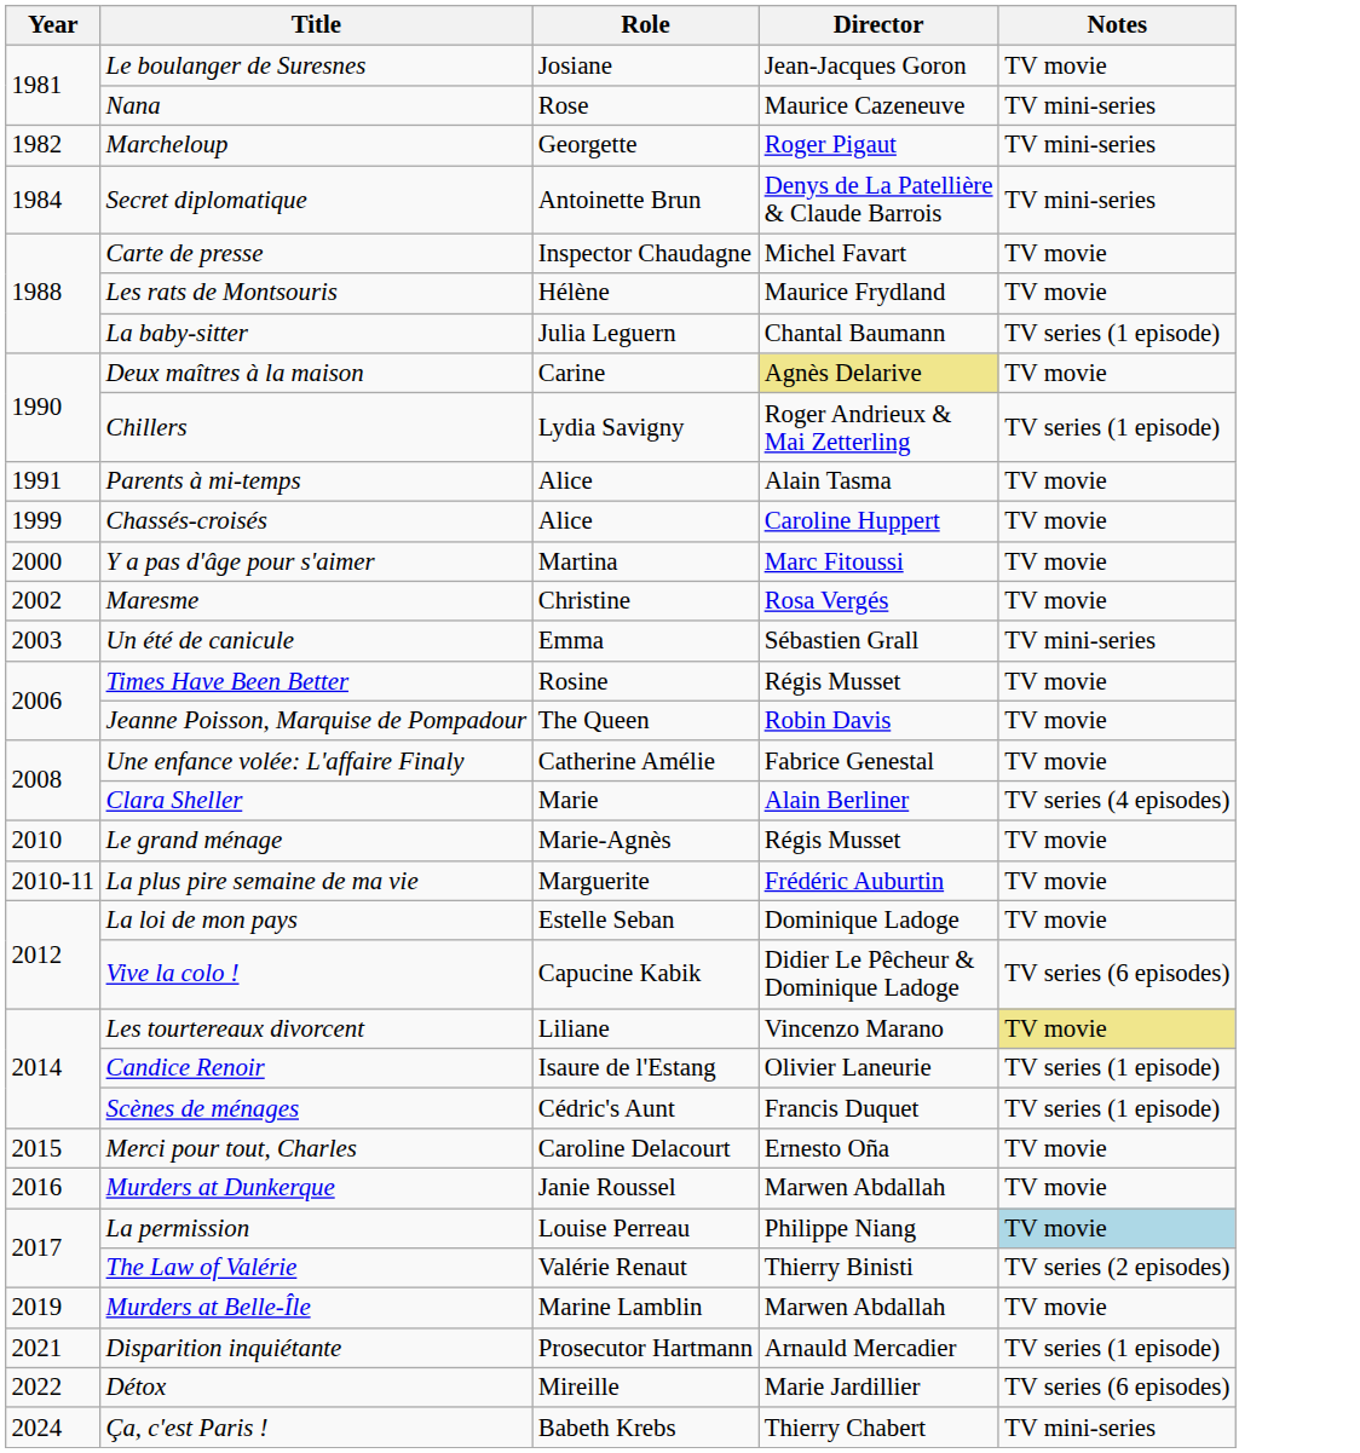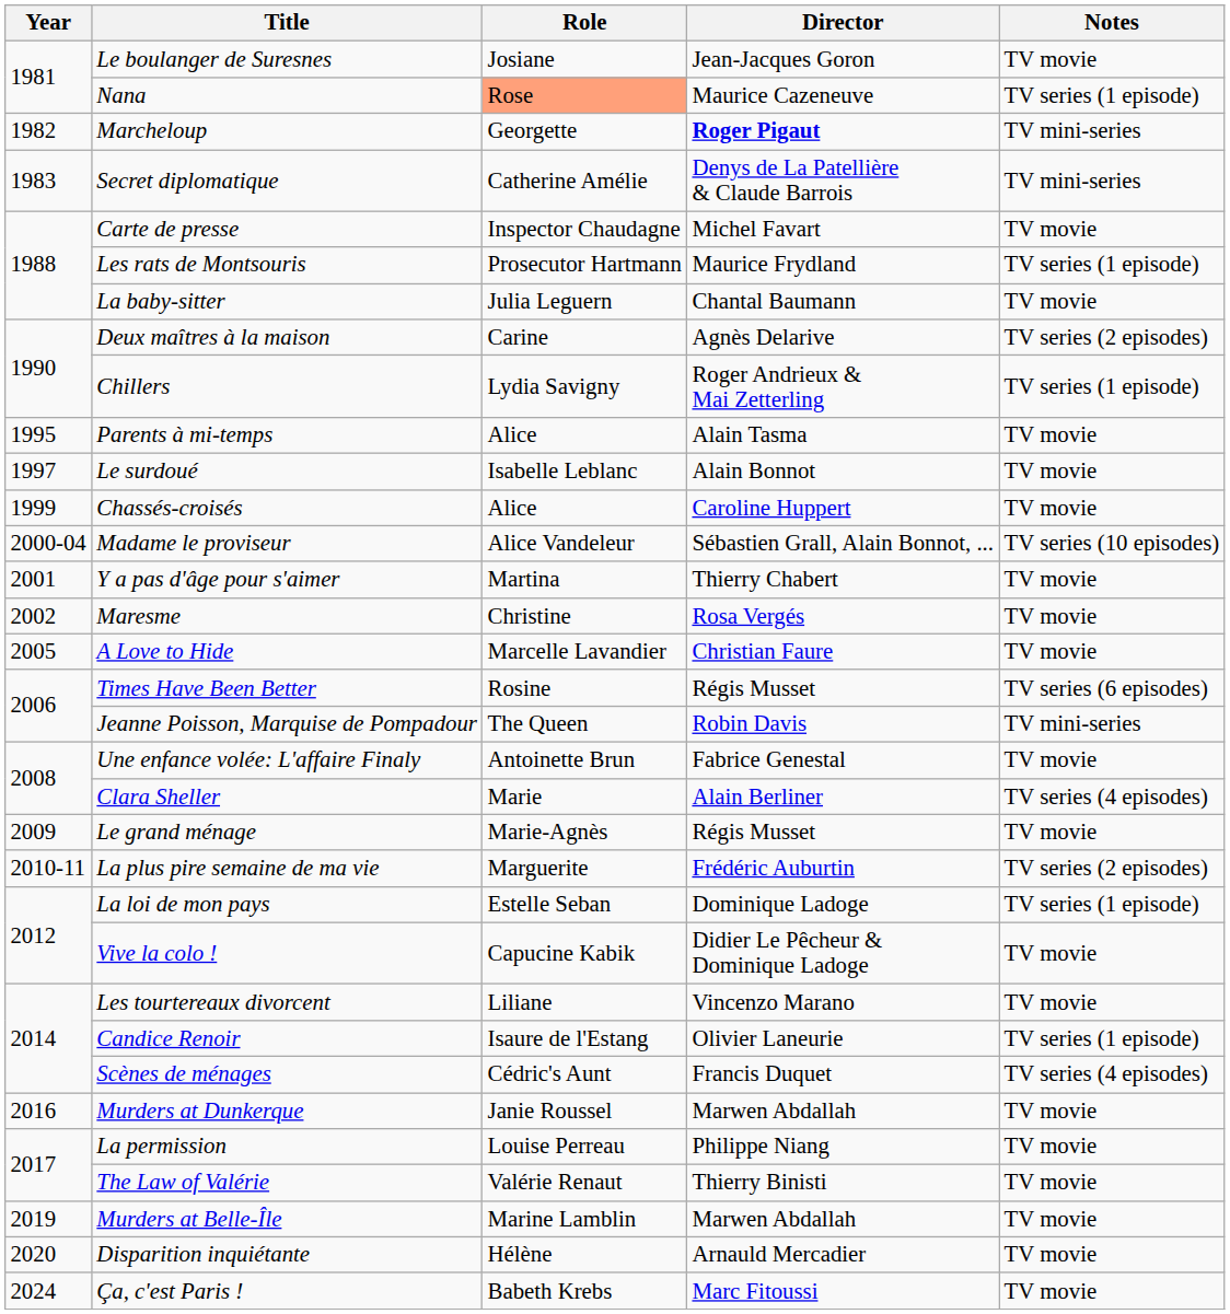 <table class="wikitable sortable">
 <tr>
 <th>Year</th>
 <th>Title</th>
 <th>Role</th>
 <th>Director</th>
 <th class="unsortable">Notes</th>
 </tr>
 <tr>
 <td rowspan=2>1981</td>
 <td><em>Le boulanger de Suresnes</em></td>
 <td>Josiane</td>
 <td>Jean-Jacques Goron</td>
 <td>TV movie</td>
 </tr>
 <tr>
 <td><em>Nana</em></td>
-<td>Rose</td>
+<td style="background: lightsalmon;">Rose</td>
 <td>Maurice Cazeneuve</td>
-<td>TV mini-series</td>
+<td>TV series (1 episode)</td>
 </tr>
 <tr>
 <td>1982</td>
 <td><em>Marcheloup</em></td>
 <td>Georgette</td>
-<td><a href='#'>Roger Pigaut</a></td>
+<td><strong><a href='#'>Roger Pigaut</a></strong></td>
 <td>TV mini-series</td>
 </tr>
 <tr>
-<td>1984</td>
+<td>1983</td>
 <td><em>Secret diplomatique</em></td>
-<td>Antoinette Brun</td>
+<td>Catherine Amélie</td>
 <td><a href='#'>Denys de La Patellière</a><br> & Claude Barrois</td>
 <td>TV mini-series</td>
 </tr>
 <tr>
 <td rowspan=3>1988</td>
 <td><em>Carte de presse</em></td>
 <td>Inspector Chaudagne</td>
 <td>Michel Favart</td>
 <td>TV movie</td>
 </tr>
 <tr>
 <td><em>Les rats de Montsouris</em></td>
-<td>Hélène</td>
+<td>Prosecutor Hartmann</td>
 <td>Maurice Frydland</td>
-<td>TV movie</td>
+<td>TV series (1 episode)</td>
 </tr>
 <tr>
 <td><em>La baby-sitter</em></td>
 <td>Julia Leguern</td>
 <td>Chantal Baumann</td>
-<td>TV series (1 episode)</td>
+<td>TV movie</td>
 </tr>
 <tr>
 <td rowspan=2>1990</td>
 <td><em>Deux maîtres à la maison</em></td>
 <td>Carine</td>
-<td style="background: khaki;">Agnès Delarive</td>
-<td>TV movie</td>
+<td>Agnès Delarive</td>
+<td>TV series (2 episodes)</td>
 </tr>
 <tr>
 <td><em>Chillers</em></td>
 <td>Lydia Savigny</td>
 <td>Roger Andrieux &<br> <a href='#'>Mai Zetterling</a></td>
 <td>TV series (1 episode)</td>
 </tr>
 <tr>
-<td>1991</td>
+<td>1995</td>
 <td><em>Parents à mi-temps</em></td>
 <td>Alice</td>
 <td>Alain Tasma</td>
+<td>TV movie</td>
+</tr>
+<tr>
+<td>1997</td>
+<td><em>Le surdoué</em></td>
+<td>Isabelle Leblanc</td>
+<td>Alain Bonnot</td>
 <td>TV movie</td>
 </tr>
 <tr>
 <td>1999</td>
 <td><em>Chassés-croisés</em></td>
 <td>Alice</td>
 <td><a href='#'>Caroline Huppert</a></td>
 <td>TV movie</td>
 </tr>
 <tr>
-<td>2000</td>
+<td>2000-04</td>
+<td><em>Madame le proviseur</em></td>
+<td>Alice Vandeleur</td>
+<td>Sébastien Grall, Alain Bonnot, ...</td>
+<td>TV series (10 episodes)</td>
+</tr>
+<tr>
+<td>2001</td>
 <td><em>Y a pas d'âge pour s'aimer</em></td>
 <td>Martina</td>
-<td><a href='#'>Marc Fitoussi</a></td>
+<td>Thierry Chabert</td>
 <td>TV movie</td>
 </tr>
 <tr>
 <td>2002</td>
 <td><em>Maresme</em></td>
 <td>Christine</td>
 <td><a href='#'>Rosa Vergés</a></td>
 <td>TV movie</td>
 </tr>
 <tr>
-<td>2003</td>
-<td><em>Un été de canicule</em></td>
-<td>Emma</td>
-<td>Sébastien Grall</td>
-<td>TV mini-series</td>
+<td>2005</td>
+<td><em><a href='#'>A Love to Hide</a></em></td>
+<td>Marcelle Lavandier</td>
+<td><a href='#'>Christian Faure</a></td>
+<td>TV movie</td>
 </tr>
 <tr>
 <td rowspan=2>2006</td>
 <td><em><a href='#'>Times Have Been Better</a></em></td>
 <td>Rosine</td>
 <td>Régis Musset</td>
-<td>TV movie</td>
+<td>TV series (6 episodes)</td>
 </tr>
 <tr>
 <td><em>Jeanne Poisson, Marquise de Pompadour</em></td>
 <td>The Queen</td>
 <td><a href='#'>Robin Davis</a></td>
-<td>TV movie</td>
+<td>TV mini-series</td>
 </tr>
 <tr>
 <td rowspan=2>2008</td>
 <td><em>Une enfance volée: L'affaire Finaly</em></td>
-<td>Catherine Amélie</td>
+<td>Antoinette Brun</td>
 <td>Fabrice Genestal</td>
 <td>TV movie</td>
 </tr>
 <tr>
 <td><em><a href='#'>Clara Sheller</a></em></td>
 <td>Marie</td>
 <td><a href='#'>Alain Berliner</a></td>
 <td>TV series (4 episodes)</td>
 </tr>
 <tr>
-<td>2010</td>
+<td>2009</td>
 <td><em>Le grand ménage</em></td>
 <td>Marie-Agnès</td>
 <td>Régis Musset</td>
 <td>TV movie</td>
 </tr>
 <tr>
 <td>2010-11</td>
 <td><em>La plus pire semaine de ma vie</em></td>
 <td>Marguerite</td>
 <td><a href='#'>Frédéric Auburtin</a></td>
-<td>TV movie</td>
+<td>TV series (2 episodes)</td>
 </tr>
 <tr>
 <td rowspan=2>2012</td>
 <td><em>La loi de mon pays</em></td>
 <td>Estelle Seban</td>
 <td>Dominique Ladoge</td>
-<td>TV movie</td>
+<td>TV series (1 episode)</td>
 </tr>
 <tr>
 <td><em><a href='#'>Vive la colo !</a></em></td>
 <td>Capucine Kabik</td>
 <td>Didier Le Pêcheur &<br> Dominique Ladoge</td>
-<td>TV series (6 episodes)</td>
+<td>TV movie</td>
 </tr>
 <tr>
 <td rowspan=3>2014</td>
 <td><em>Les tourtereaux divorcent</em></td>
 <td>Liliane</td>
 <td>Vincenzo Marano</td>
-<td style="background: khaki;">TV movie</td>
+<td>TV movie</td>
 </tr>
 <tr>
 <td><em><a href='#'>Candice Renoir</a></em></td>
 <td>Isaure de l'Estang</td>
 <td>Olivier Laneurie</td>
 <td>TV series (1 episode)</td>
 </tr>
 <tr>
 <td><em><a href='#'>Scènes de ménages</a></em></td>
 <td>Cédric's Aunt</td>
 <td>Francis Duquet</td>
-<td>TV series (1 episode)</td>
-</tr>
-<tr>
-<td>2015</td>
-<td><em>Merci pour tout, Charles</em></td>
-<td>Caroline Delacourt</td>
-<td>Ernesto Oña</td>
-<td>TV movie</td>
+<td>TV series (4 episodes)</td>
 </tr>
 <tr>
 <td>2016</td>
 <td><em><a href='#'>Murders at Dunkerque</a></em></td>
 <td>Janie Roussel</td>
 <td>Marwen Abdallah</td>
 <td>TV movie</td>
 </tr>
 <tr>
 <td rowspan=2>2017</td>
 <td><em>La permission</em></td>
 <td>Louise Perreau</td>
 <td>Philippe Niang</td>
-<td style="background: lightblue;">TV movie</td>
+<td>TV movie</td>
 </tr>
 <tr>
 <td><em><a href='#'>The Law of Valérie</a></em></td>
 <td>Valérie Renaut</td>
 <td>Thierry Binisti</td>
-<td>TV series (2 episodes)</td>
+<td>TV movie</td>
 </tr>
 <tr>
 <td>2019</td>
 <td><em><a href='#'>Murders at Belle-Île</a></em></td>
 <td>Marine Lamblin</td>
 <td>Marwen Abdallah</td>
 <td>TV movie</td>
 </tr>
 <tr>
-<td>2021</td>
+<td>2020</td>
 <td><em>Disparition inquiétante</em></td>
-<td>Prosecutor Hartmann</td>
+<td>Hélène</td>
 <td>Arnauld Mercadier</td>
-<td>TV series (1 episode)</td>
-</tr>
-<tr>
-<td>2022</td>
-<td><em>Détox</em></td>
-<td>Mireille</td>
-<td>Marie Jardillier</td>
-<td>TV series (6 episodes)</td>
+<td>TV movie</td>
 </tr>
 <tr>
 <td>2024</td>
 <td><em>Ça, c'est Paris !</em></td>
 <td>Babeth Krebs</td>
-<td>Thierry Chabert</td>
-<td>TV mini-series</td>
+<td><a href='#'>Marc Fitoussi</a></td>
+<td>TV movie</td>
 </tr>
 <tr>
 </tr>
 </table>
